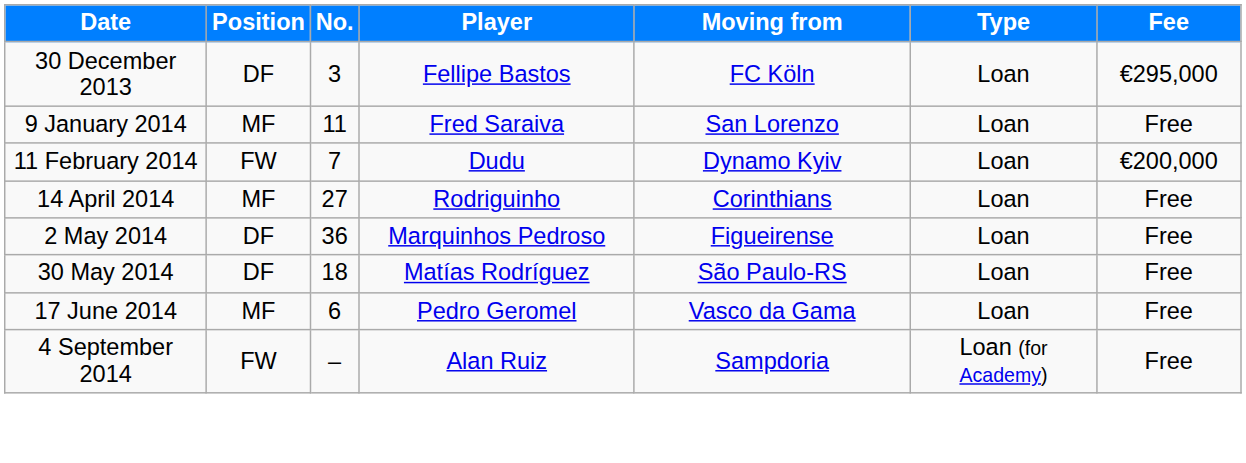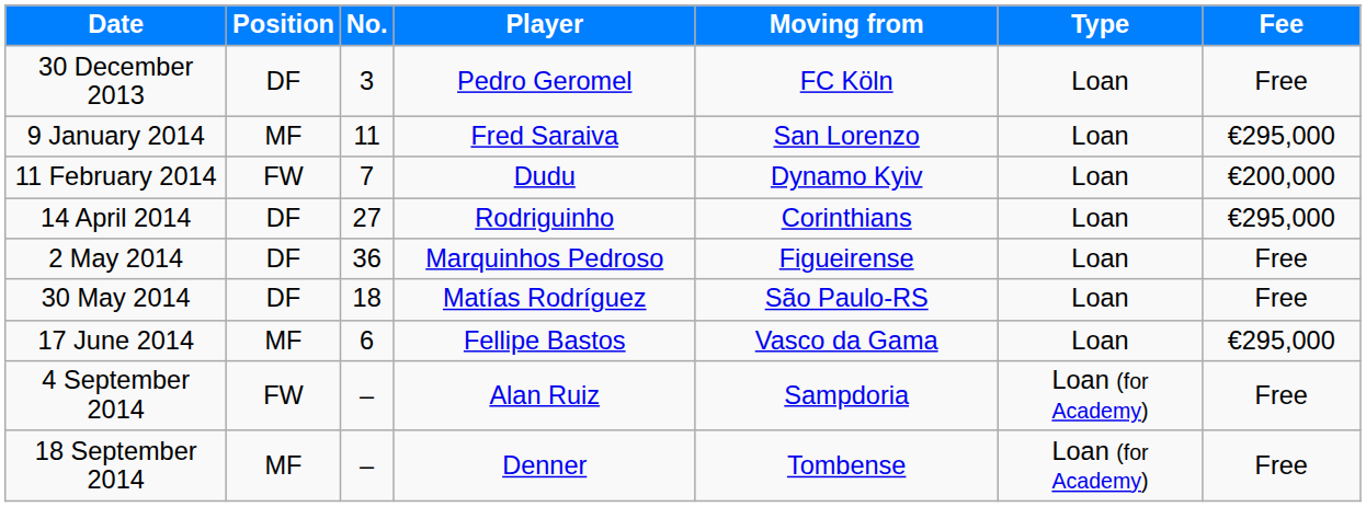 <table class="wikitable sortable">
 <tr>
 <th style="background:#007FFF; color:white;" width="130">Date</th>
 <th style="background:#007FFF; color:white;">Position</th>
 <th style="background:#007FFF; color:white;">No.</th>
 <th style="background:#007FFF; color:white;" width="180">Player</th>
 <th style="background:#007FFF; color:white;" width="180">Moving from</th>
 <th style="background:#007FFF; color:white;" width="120">Type</th>
 <th style="background:#007FFF; color:white;" width="90">Fee</th>
 </tr>
 <tr>
 <td style="text-align:center;">30 December 2013</td>
 <td style="text-align:center;">DF</td>
 <td style="text-align:center;">3</td>
-<td style="text-align:center;"> <a href='#'>Fellipe Bastos</a></td>
+<td style="text-align:center;"> <a href='#'>Pedro Geromel</a></td>
 <td style="text-align:center;"> <a href='#'>FC Köln</a></td>
 <td style="text-align:center;">Loan</td>
-<td style="text-align:center;">€295,000</td>
+<td style="text-align:center;">Free</td>
 </tr>
 <tr>
 <td style="text-align:center;">9 January 2014</td>
 <td style="text-align:center;">MF</td>
 <td style="text-align:center;">11</td>
 <td style="text-align:center;"> <a href='#'>Fred Saraiva</a></td>
 <td style="text-align:center;"> <a href='#'>San Lorenzo</a></td>
 <td style="text-align:center;">Loan</td>
-<td style="text-align:center;">Free</td>
+<td style="text-align:center;">€295,000</td>
 </tr>
 <tr>
 <td style="text-align:center;">11 February 2014</td>
 <td style="text-align:center;">FW</td>
 <td style="text-align:center;">7</td>
 <td style="text-align:center;"> <a href='#'>Dudu</a></td>
 <td style="text-align:center;"> <a href='#'>Dynamo Kyiv</a></td>
 <td style="text-align:center;">Loan</td>
 <td style="text-align:center;">€200,000</td>
 </tr>
 <tr>
 <td style="text-align:center;">14 April 2014</td>
-<td style="text-align:center;">MF</td>
+<td style="text-align:center;">DF</td>
 <td style="text-align:center;">27</td>
 <td style="text-align:center;"> <a href='#'>Rodriguinho</a></td>
 <td style="text-align:center;"> <a href='#'>Corinthians</a></td>
 <td style="text-align:center;">Loan</td>
-<td style="text-align:center;">Free</td>
+<td style="text-align:center;">€295,000</td>
 </tr>
 <tr>
 <td style="text-align:center;">2 May 2014</td>
 <td style="text-align:center;">DF</td>
 <td style="text-align:center;">36</td>
 <td style="text-align:center;"> <a href='#'>Marquinhos Pedroso</a></td>
 <td style="text-align:center;"> <a href='#'>Figueirense</a></td>
 <td style="text-align:center;">Loan</td>
 <td style="text-align:center;">Free</td>
 </tr>
 <tr>
 <td style="text-align:center;">30 May 2014</td>
 <td style="text-align:center;">DF</td>
 <td style="text-align:center;">18</td>
 <td style="text-align:center;"> <a href='#'>Matías Rodríguez</a></td>
 <td style="text-align:center;"> <a href='#'>São Paulo-RS</a></td>
 <td style="text-align:center;">Loan</td>
 <td style="text-align:center;">Free</td>
 </tr>
 <tr>
 <td style="text-align:center;">17 June 2014</td>
 <td style="text-align:center;">MF</td>
 <td style="text-align:center;">6</td>
-<td style="text-align:center;"> <a href='#'>Pedro Geromel</a></td>
+<td style="text-align:center;"> <a href='#'>Fellipe Bastos</a></td>
 <td style="text-align:center;"> <a href='#'>Vasco da Gama</a></td>
 <td style="text-align:center;">Loan</td>
-<td style="text-align:center;">Free</td>
+<td style="text-align:center;">€295,000</td>
 </tr>
 <tr>
 <td style="text-align:center;">4 September 2014</td>
 <td style="text-align:center;">FW</td>
 <td style="text-align:center;">–</td>
 <td style="text-align:center;"> <a href='#'>Alan Ruiz</a></td>
 <td style="text-align:center;"> <a href='#'>Sampdoria</a></td>
 <td style="text-align:center;">Loan <small>(for <a href='#'>Academy</a>)</small></td>
 <td style="text-align:center;">Free</td>
 </tr>
+<tr>
+<td style="text-align:center;">18 September 2014</td>
+<td style="text-align:center;">MF</td>
+<td style="text-align:center;">–</td>
+<td style="text-align:center;"> <a href='#'>Denner</a></td>
+<td style="text-align:center;"> <a href='#'>Tombense</a></td>
+<td style="text-align:center;">Loan <small>(for <a href='#'>Academy</a>)</small></td>
+<td style="text-align:center;">Free</td>
+</tr>
 </table>
